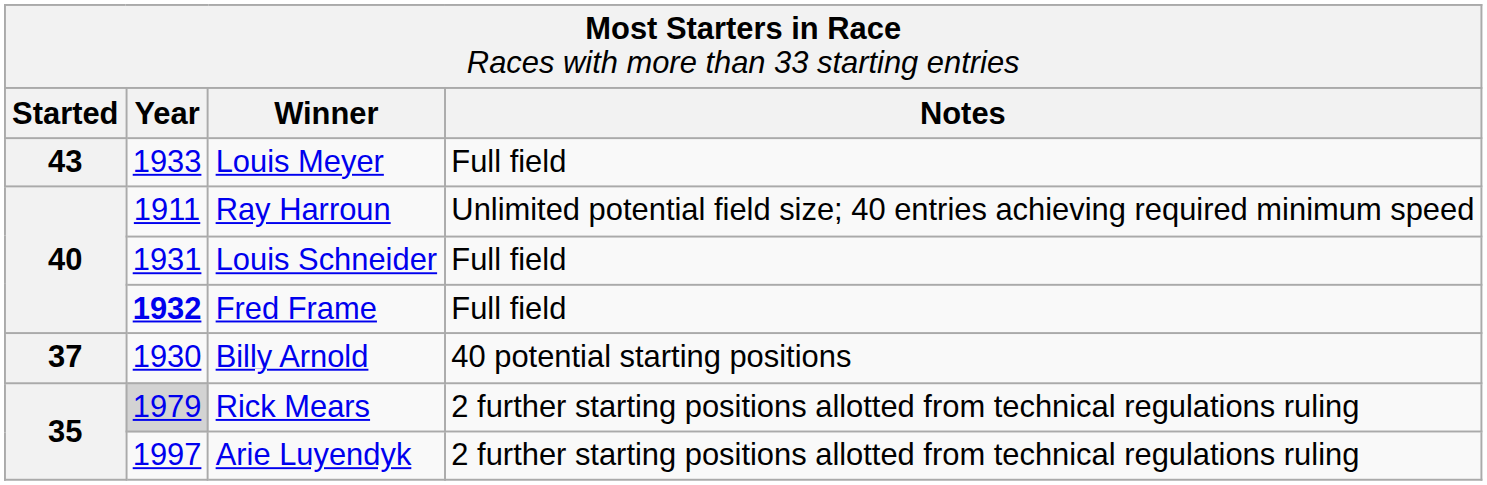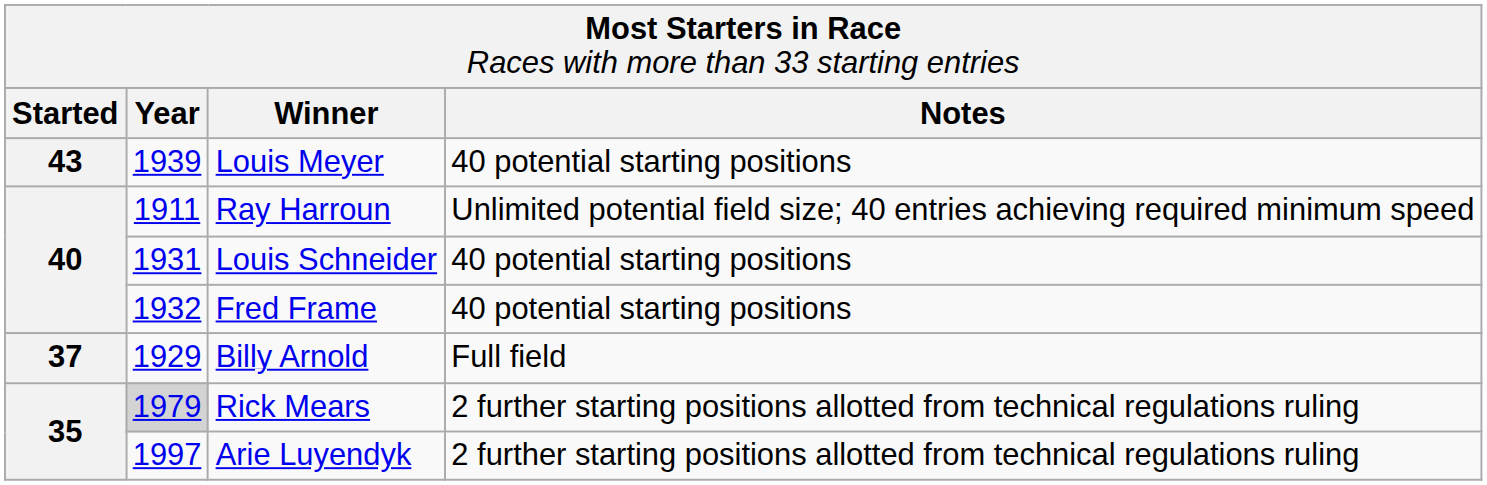 <table class="wikitable">
 <tr>
 <td style="background:#F2F2F2;" align="center" colspan="4"><strong>Most Starters in Race</strong><br><em>Races with more than 33 starting entries</em></td>
 </tr>
 <tr>
 <td style="background:#F2F2F2;" align="center"><strong>Started</strong></td>
 <td style="background:#F2F2F2;" align="center"><strong>Year</strong></td>
 <td style="background:#F2F2F2;" align="center"><strong>Winner</strong></td>
 <td style="background:#F2F2F2;" align="center"><strong>Notes</strong></td>
 </tr>
 <tr>
 <td style="background:#F2F2F2;" align="center"><strong>43</strong></td>
-<td align="center"><a href='#'>1933</a></td>
+<td align="center"><a href='#'>1939</a></td>
 <td> <a href='#'>Louis Meyer</a></td>
-<td>Full field</td>
+<td>40 potential starting positions</td>
 </tr>
 <tr>
 <td style="background:#F2F2F2;" align="center" rowspan="3"><strong>40</strong></td>
 <td align="center"><a href='#'>1911</a></td>
 <td> <a href='#'>Ray Harroun</a></td>
 <td>Unlimited potential field size; 40 entries achieving required minimum speed</td>
 </tr>
 <tr>
 <td align="center"><a href='#'>1931</a></td>
 <td> <a href='#'>Louis Schneider</a></td>
-<td>Full field</td>
+<td>40 potential starting positions</td>
 </tr>
 <tr>
-<td align="center"><strong><a href='#'>1932</a></strong></td>
+<td align="center"><a href='#'>1932</a></td>
 <td> <a href='#'>Fred Frame</a></td>
-<td>Full field</td>
+<td>40 potential starting positions</td>
 </tr>
 <tr>
 <td style="background:#F2F2F2;" align="center"><strong>37</strong></td>
-<td align="center"><a href='#'>1930</a></td>
+<td align="center"><a href='#'>1929</a></td>
 <td> <a href='#'>Billy Arnold</a></td>
-<td>40 potential starting positions</td>
+<td>Full field</td>
 </tr>
 <tr>
 <td style="background:#F2F2F2;" align="center" rowspan="2"><strong>35</strong></td>
 <td align="center" style="background: lightgrey;"><a href='#'>1979</a></td>
 <td> <a href='#'>Rick Mears</a></td>
 <td>2 further starting positions allotted from technical regulations ruling</td>
 </tr>
 <tr>
 <td align="center"><a href='#'>1997</a></td>
 <td> <a href='#'>Arie Luyendyk</a></td>
 <td>2 further starting positions allotted from technical regulations ruling</td>
 </tr>
 </table>
